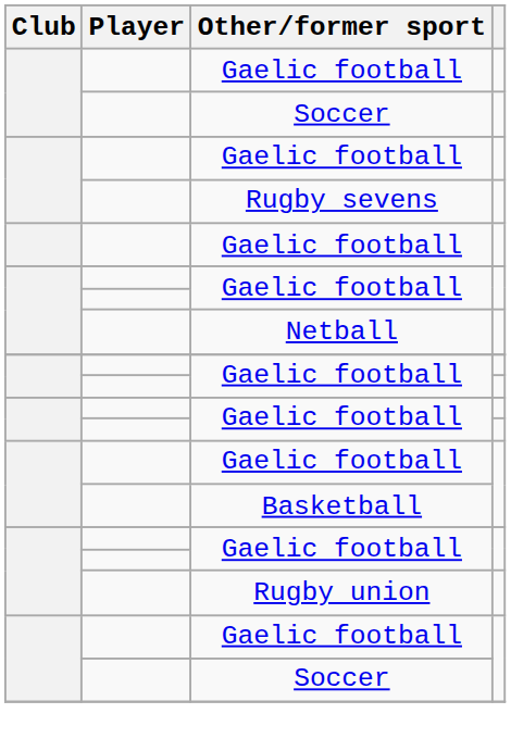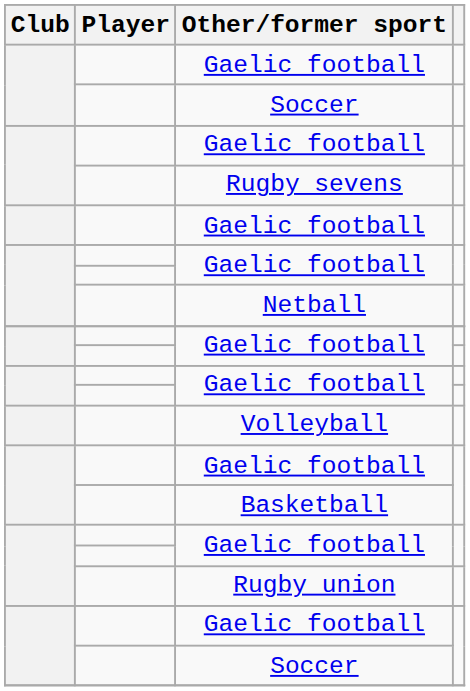 <table class="wikitable sortable plainrowheaders" style="text-align:center;">
 <tr>
 <th scope="col">Club</th>
 <th scope="col">Player</th>
 <th scope="col">Other/former sport</th>
 <th class="unsortable"></th>
 </tr>
 <tr>
 <th scope="row" rowspan=2></th>
 <td></td>
 <td><a href='#'>Gaelic football</a></td>
 <td></td>
 </tr>
 <tr>
 <td></td>
 <td><a href='#'>Soccer</a></td>
 <td></td>
 </tr>
 <tr>
 <th scope="row" rowspan=2></th>
 <td></td>
 <td><a href='#'>Gaelic football</a></td>
 <td></td>
 </tr>
 <tr>
 <td></td>
 <td><a href='#'>Rugby sevens</a></td>
 <td></td>
 </tr>
 <tr>
 <th scope="row"></th>
 <td></td>
 <td><a href='#'>Gaelic football</a></td>
 <td></td>
 </tr>
 <tr>
 <th scope="row" rowspan=3></th>
 <td></td>
 <td rowspan=2><a href='#'>Gaelic football</a></td>
 <td rowspan=2></td>
 </tr>
 <tr>
 <td></td>
 </tr>
 <tr>
 <td></td>
 <td><a href='#'>Netball</a></td>
 <td></td>
 </tr>
 <tr>
 </tr>
 <tr>
 <th scope="row" rowspan=2></th>
 <td></td>
 <td rowspan=2><a href='#'>Gaelic football</a></td>
 <td></td>
 </tr>
 <tr>
 <td></td>
 <td></td>
 </tr>
 <tr>
 <th scope="row" rowspan=2></th>
 <td></td>
 <td rowspan=2><a href='#'>Gaelic football</a></td>
 <td></td>
 </tr>
 <tr>
 <td></td>
 <td></td>
 </tr>
 <tr>
+<th scope="row"></th>
+<td></td>
+<td><a href='#'>Volleyball</a></td>
+<td></td>
+</tr>
+<tr>
 <th scope="row" rowspan=2></th>
 <td></td>
 <td><a href='#'>Gaelic football</a></td>
 <td rowspan=2></td>
 </tr>
 <tr>
 <td></td>
 <td><a href='#'>Basketball</a></td>
 </tr>
 <tr>
 <th scope="row" rowspan=3></th>
 <td></td>
 <td rowspan=2><a href='#'>Gaelic football</a></td>
 <td rowspan=2></td>
 </tr>
 <tr>
 <td></td>
 </tr>
 <tr>
 <td></td>
 <td><a href='#'>Rugby union</a></td>
 <td></td>
 </tr>
 <tr>
 <th scope="row" rowspan=2></th>
 <td></td>
 <td><a href='#'>Gaelic football</a></td>
 <td rowspan=2></td>
 </tr>
 <tr>
 <td></td>
 <td><a href='#'>Soccer</a></td>
 </tr>
 <tr>
 </tr>
 </table>
